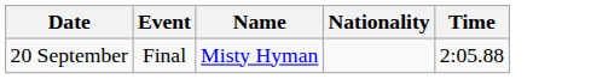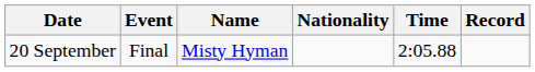 <table class="wikitable" style="text-align:center">
 <tr>
 <th>Date</th>
 <th>Event</th>
 <th>Name</th>
 <th>Nationality</th>
 <th>Time</th>
+<th>Record</th>
 </tr>
 <tr>
 <td>20 September</td>
 <td>Final</td>
 <td align=left><a href='#'>Misty Hyman</a></td>
 <td align=left></td>
 <td>2:05.88</td>
+<td></td>
 </tr>
 </table>
